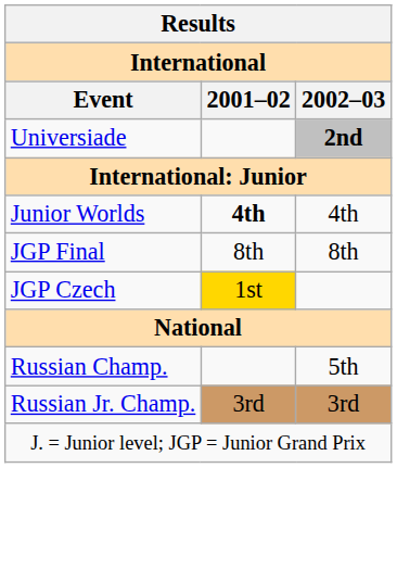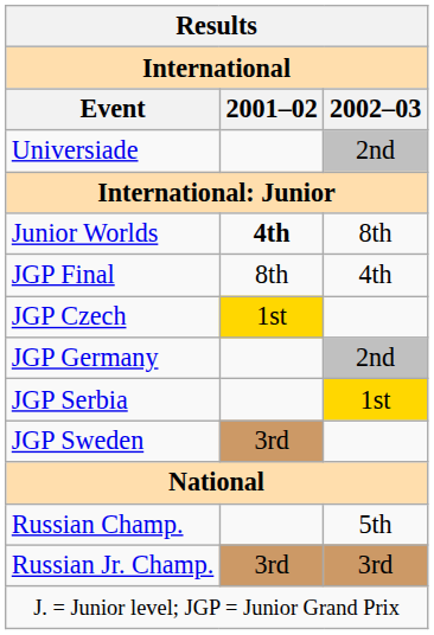 <table class="wikitable" style="text-align:center">
 <tr>
 <th colspan=3 align=center><strong>Results</strong></th>
 </tr>
 <tr>
 <th style="background-color: #ffdead; " colspan=3 align=center><strong>International</strong></th>
 </tr>
 <tr>
 <th>Event</th>
 <th>2001–02</th>
 <th>2002–03</th>
 </tr>
 <tr>
 <td align=left><a href='#'>Universiade</a></td>
 <td></td>
-<td bgcolor=silver><strong>2nd</strong></td>
+<td bgcolor=silver>2nd</td>
 </tr>
 <tr>
 <th style="background-color: #ffdead; " colspan=3 align=center><strong>International: Junior</strong></th>
 </tr>
 <tr>
 <td align=left><a href='#'>Junior Worlds</a></td>
 <td><strong>4th</strong></td>
-<td>4th</td>
+<td>8th</td>
 </tr>
 <tr>
 <td align=left><a href='#'>JGP Final</a></td>
 <td>8th</td>
-<td>8th</td>
+<td>4th</td>
 </tr>
 <tr>
 <td align=left><a href='#'>JGP Czech</a></td>
 <td bgcolor=gold>1st</td>
+<td></td>
+</tr>
+<tr>
+<td align=left><a href='#'>JGP Germany</a></td>
+<td></td>
+<td bgcolor=silver>2nd</td>
+</tr>
+<tr>
+<td align=left><a href='#'>JGP Serbia</a></td>
+<td></td>
+<td bgcolor=gold>1st</td>
+</tr>
+<tr>
+<td align=left><a href='#'>JGP Sweden</a></td>
+<td bgcolor=cc9966>3rd</td>
 <td></td>
 </tr>
 <tr>
 <th style="background-color: #ffdead; " colspan=3 align=center><strong>National</strong></th>
 </tr>
 <tr>
 <td align=left><a href='#'>Russian Champ.</a></td>
 <td></td>
 <td>5th</td>
 </tr>
 <tr>
 <td align=left><a href='#'>Russian Jr. Champ.</a></td>
 <td bgcolor=cc9966>3rd</td>
 <td bgcolor=cc9966>3rd</td>
 </tr>
 <tr>
 <td colspan=3 align=center><small> J. = Junior level; JGP = Junior Grand Prix </small></td>
 </tr>
 </table>
